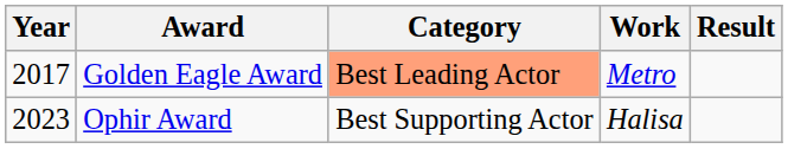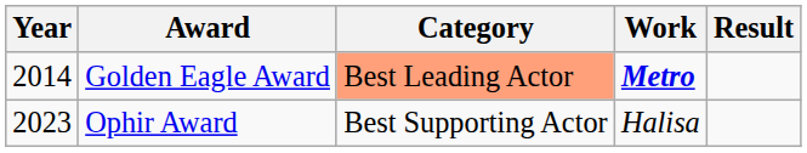 <table class="wikitable">
 <tr>
 <th>Year</th>
 <th>Award</th>
 <th>Category</th>
 <th>Work</th>
 <th>Result</th>
 </tr>
 <tr>
-<td>2017</td>
+<td>2014</td>
 <td><a href='#'>Golden Eagle Award</a></td>
 <td style="background: lightsalmon;">Best Leading Actor</td>
-<td><a href='#'><em>Metro</em></a></td>
+<td><strong><a href='#'><em>Metro</em></a></strong></td>
 <td></td>
 </tr>
 <tr>
 <td>2023</td>
 <td><a href='#'>Ophir Award</a></td>
 <td>Best Supporting Actor</td>
 <td><em>Halisa</em></td>
 <td></td>
 </tr>
 </table>
